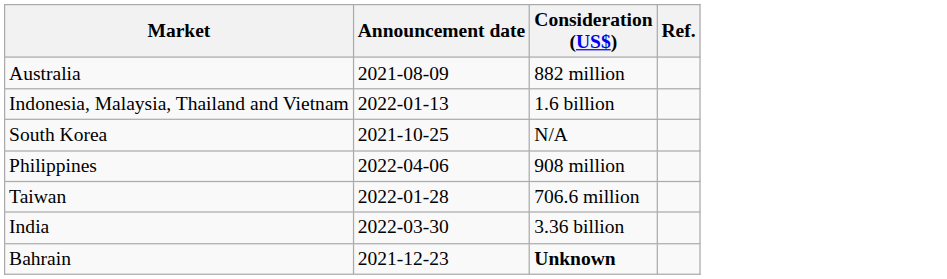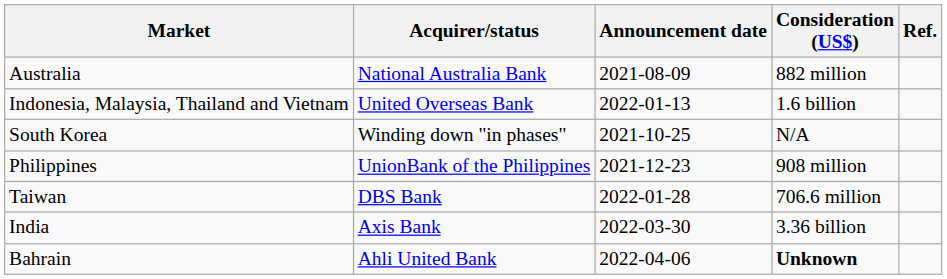 <table class="wikitable sortable">
 <tr>
 <th data-sort-type="number">Market</th>
+<th>Acquirer/status</th>
 <th>Announcement date</th>
 <th>Consideration<br>(<a href='#'>US$</a>)</th>
 <th>Ref.</th>
 </tr>
 <tr>
 <td>Australia</td>
+<td><a href='#'>National Australia Bank</a></td>
 <td>2021-08-09</td>
 <td>882 million</td>
 <td></td>
 </tr>
 <tr>
 <td>Indonesia, Malaysia, Thailand and Vietnam</td>
+<td><a href='#'>United Overseas Bank</a></td>
 <td>2022-01-13</td>
 <td>1.6 billion</td>
 <td></td>
 </tr>
 <tr>
 <td>South Korea</td>
+<td>Winding down "in phases"</td>
 <td>2021-10-25</td>
 <td>N/A</td>
 <td></td>
 </tr>
 <tr>
 <td>Philippines</td>
-<td>2022-04-06</td>
+<td><a href='#'>UnionBank of the Philippines</a></td>
+<td>2021-12-23</td>
 <td>908 million</td>
 <td></td>
 </tr>
 <tr>
 <td>Taiwan</td>
+<td><a href='#'>DBS Bank</a></td>
 <td>2022-01-28</td>
 <td>706.6 million</td>
 <td></td>
 </tr>
 <tr>
 <td>India</td>
+<td><a href='#'>Axis Bank</a></td>
 <td>2022-03-30</td>
 <td>3.36 billion</td>
 <td></td>
 </tr>
 <tr>
 <td>Bahrain</td>
-<td>2021-12-23</td>
+<td><a href='#'>Ahli United Bank</a></td>
+<td>2022-04-06</td>
 <td><strong>Unknown</strong></td>
 <td></td>
 </tr>
 </table>
